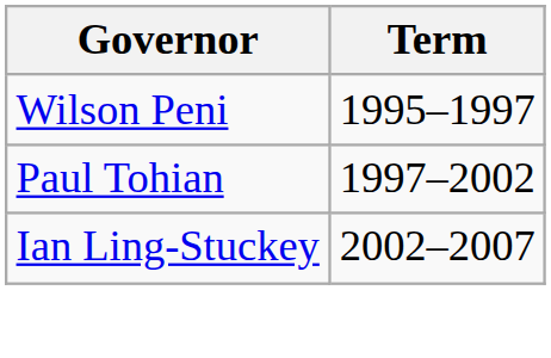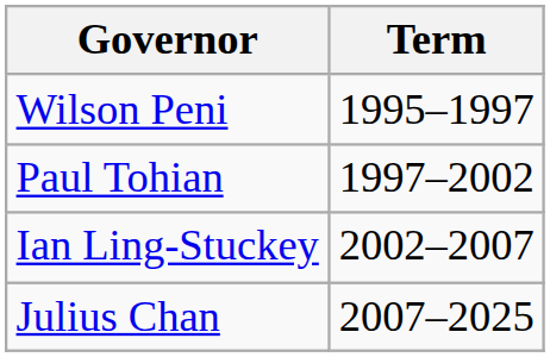 <table class="wikitable">
 <tr>
 <th><strong>Governor</strong></th>
 <th><strong>Term</strong></th>
 </tr>
 <tr>
 <td><a href='#'>Wilson Peni</a></td>
 <td>1995–1997</td>
 </tr>
 <tr>
 <td><a href='#'>Paul Tohian</a></td>
 <td>1997–2002</td>
 </tr>
 <tr>
 <td><a href='#'>Ian Ling-Stuckey</a></td>
 <td>2002–2007</td>
 </tr>
+<tr>
+<td><a href='#'>Julius Chan</a></td>
+<td>2007–2025</td>
+</tr>
 </table>
